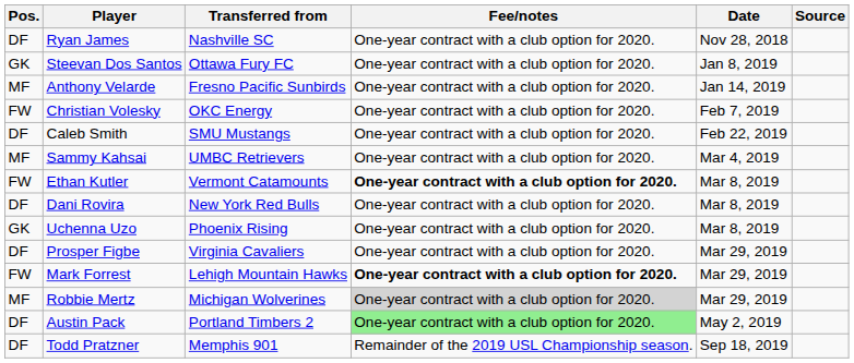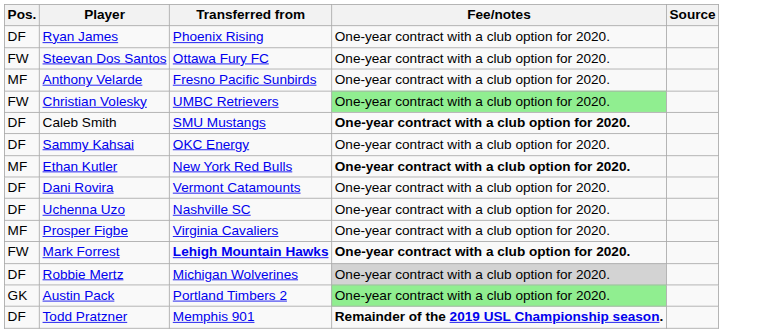 <table class="wikitable sortable" style="text-align: left">
 <tr>
 <th><strong>Pos.</strong></th>
 <th><strong>Player</strong></th>
 <th><strong>Transferred from</strong></th>
 <th><strong>Fee/notes</strong></th>
-<th><strong>Date</strong></th>
 <th><strong>Source</strong></th>
 </tr>
 <tr>
 <td>DF</td>
 <td> <a href='#'>Ryan James</a></td>
-<td> <a href='#'>Nashville SC</a></td>
+<td> <a href='#'>Phoenix Rising</a></td>
 <td>One-year contract with a club option for 2020.</td>
-<td>Nov 28, 2018</td>
 <td align=center></td>
 </tr>
 <tr>
-<td>GK</td>
+<td>FW</td>
 <td> <a href='#'>Steevan Dos Santos</a></td>
 <td> <a href='#'>Ottawa Fury FC</a></td>
 <td>One-year contract with a club option for 2020.</td>
-<td>Jan 8, 2019</td>
 <td align=center></td>
 </tr>
 <tr>
 <td>MF</td>
 <td> <a href='#'>Anthony Velarde</a></td>
 <td> <a href='#'>Fresno Pacific Sunbirds</a></td>
 <td>One-year contract with a club option for 2020.</td>
-<td>Jan 14, 2019</td>
 <td align=center></td>
 </tr>
 <tr>
 <td>FW</td>
 <td> <a href='#'>Christian Volesky</a></td>
-<td> <a href='#'>OKC Energy</a></td>
-<td>One-year contract with a club option for 2020.</td>
-<td>Feb 7, 2019</td>
+<td> <a href='#'>UMBC Retrievers</a></td>
+<td style="background: lightgreen;">One-year contract with a club option for 2020.</td>
 <td align=center></td>
 </tr>
 <tr>
 <td>DF</td>
 <td> Caleb Smith</td>
 <td> <a href='#'>SMU Mustangs</a></td>
+<td><strong>One-year contract with a club option for 2020.</strong></td>
+<td align=center></td>
+</tr>
+<tr>
+<td>DF</td>
+<td> <a href='#'>Sammy Kahsai</a></td>
+<td> <a href='#'>OKC Energy</a></td>
 <td>One-year contract with a club option for 2020.</td>
-<td>Feb 22, 2019</td>
 <td align=center></td>
 </tr>
 <tr>
 <td>MF</td>
-<td> <a href='#'>Sammy Kahsai</a></td>
-<td> <a href='#'>UMBC Retrievers</a></td>
-<td>One-year contract with a club option for 2020.</td>
-<td>Mar 4, 2019</td>
-<td align=center></td>
-</tr>
-<tr>
-<td>FW</td>
 <td> <a href='#'>Ethan Kutler</a></td>
-<td> <a href='#'>Vermont Catamounts</a></td>
+<td> <a href='#'>New York Red Bulls</a></td>
 <td><strong>One-year contract with a club option for 2020.</strong></td>
-<td>Mar 8, 2019</td>
 <td align=center></td>
 </tr>
 <tr>
 <td>DF</td>
 <td> <a href='#'>Dani Rovira</a></td>
-<td> <a href='#'>New York Red Bulls</a></td>
+<td> <a href='#'>Vermont Catamounts</a></td>
 <td>One-year contract with a club option for 2020.</td>
-<td>Mar 8, 2019</td>
-<td align=center></td>
-</tr>
-<tr>
-<td>GK</td>
-<td> <a href='#'>Uchenna Uzo</a></td>
-<td> <a href='#'>Phoenix Rising</a></td>
-<td>One-year contract with a club option for 2020.</td>
-<td>Mar 8, 2019</td>
 <td align=center></td>
 </tr>
 <tr>
 <td>DF</td>
+<td> <a href='#'>Uchenna Uzo</a></td>
+<td> <a href='#'>Nashville SC</a></td>
+<td>One-year contract with a club option for 2020.</td>
+<td align=center></td>
+</tr>
+<tr>
+<td>MF</td>
 <td> <a href='#'>Prosper Figbe</a></td>
 <td> <a href='#'>Virginia Cavaliers</a></td>
 <td>One-year contract with a club option for 2020.</td>
-<td>Mar 29, 2019</td>
 <td align=center></td>
 </tr>
 <tr>
 <td>FW</td>
 <td> <a href='#'>Mark Forrest</a></td>
-<td> <a href='#'>Lehigh Mountain Hawks</a></td>
+<td><strong> <a href='#'>Lehigh Mountain Hawks</a></strong></td>
 <td><strong>One-year contract with a club option for 2020.</strong></td>
-<td>Mar 29, 2019</td>
-<td align=center></td>
-</tr>
-<tr>
-<td>MF</td>
-<td> <a href='#'>Robbie Mertz</a></td>
-<td> <a href='#'>Michigan Wolverines</a></td>
-<td style="background: lightgrey;">One-year contract with a club option for 2020.</td>
-<td>Mar 29, 2019</td>
 <td align=center></td>
 </tr>
 <tr>
 <td>DF</td>
+<td> <a href='#'>Robbie Mertz</a></td>
+<td> <a href='#'>Michigan Wolverines</a></td>
+<td style="background: lightgrey;">One-year contract with a club option for 2020.</td>
+<td align=center></td>
+</tr>
+<tr>
+<td>GK</td>
 <td> <a href='#'>Austin Pack</a></td>
 <td> <a href='#'>Portland Timbers 2</a></td>
 <td style="background: lightgreen;">One-year contract with a club option for 2020.</td>
-<td>May 2, 2019</td>
 <td align=center></td>
 </tr>
 <tr>
 <td>DF</td>
 <td> <a href='#'>Todd Pratzner</a></td>
 <td> <a href='#'>Memphis 901</a></td>
-<td>Remainder of the <a href='#'>2019 USL Championship season</a>.</td>
-<td>Sep 18, 2019</td>
+<td><strong>Remainder of the <a href='#'>2019 USL Championship season</a>.</strong></td>
 <td align=center></td>
 </tr>
 </table>
